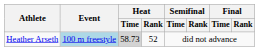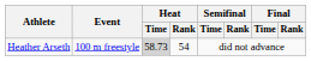 <table class=wikitable style="font-size:90%">
 <tr>
 <th rowspan="2">Athlete</th>
 <th rowspan="2">Event</th>
 <th colspan="2">Heat</th>
 <th colspan="2">Semifinal</th>
 <th colspan="2">Final</th>
 </tr>
 <tr style="font-size:95%">
 <th>Time</th>
 <th>Rank</th>
 <th>Time</th>
 <th>Rank</th>
 <th>Time</th>
 <th>Rank</th>
 </tr>
 <tr align=center>
 <td align=left><a href='#'>Heather Arseth</a></td>
-<td align=left style="background: lightblue;"><a href='#'>100 m freestyle</a></td>
+<td align=left><a href='#'>100 m freestyle</a></td>
 <td style="background: lightgrey;">58.73</td>
-<td>52</td>
+<td>54</td>
 <td colspan=4>did not advance</td>
 </tr>
 </table>
